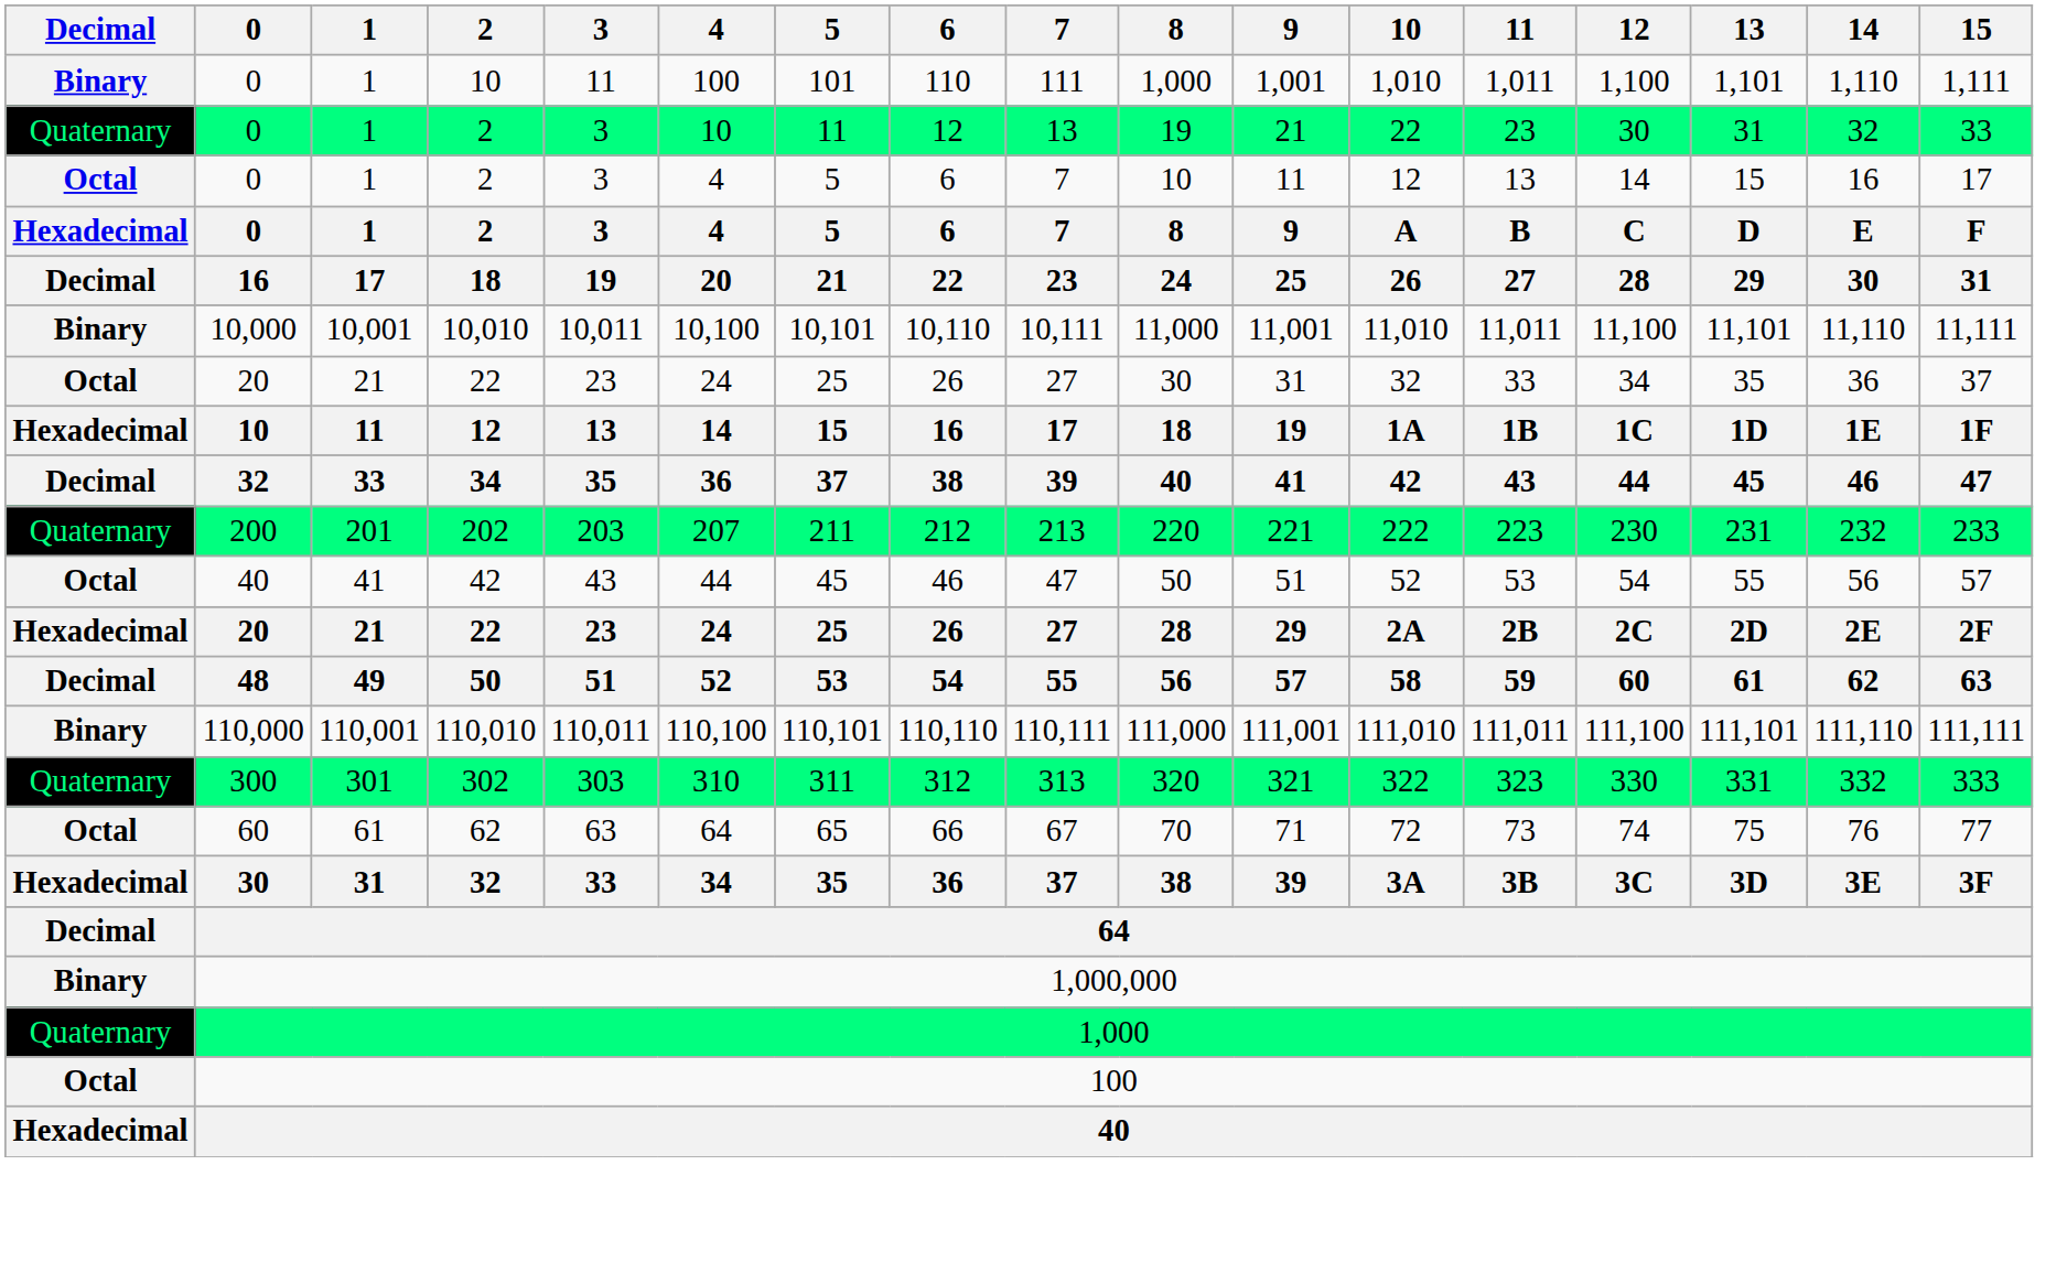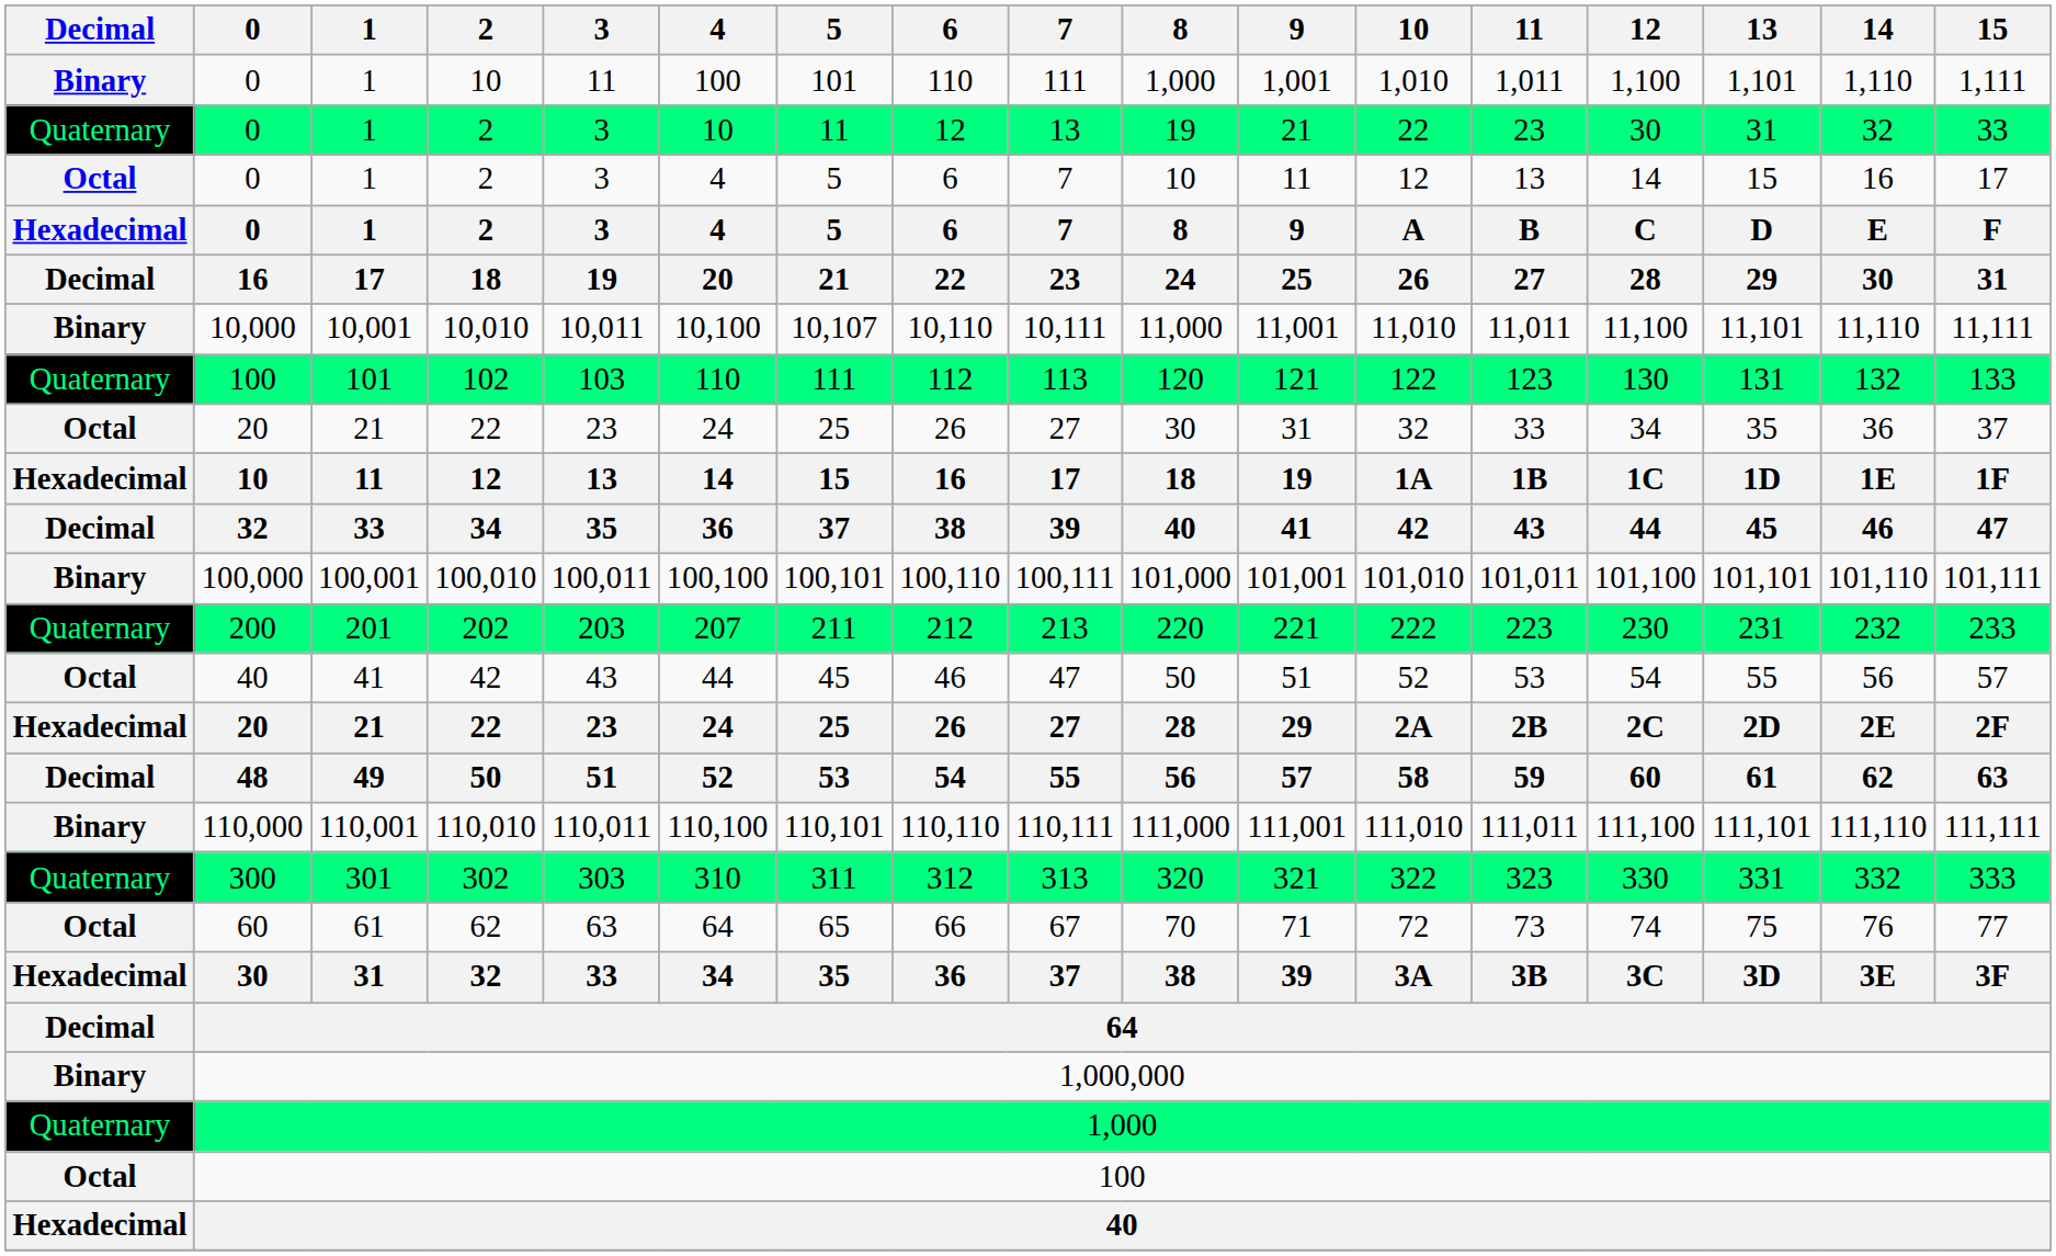 <table class="wikitable">
 <tr align="center">
 <th><a href='#'>Decimal</a></th>
 <th>0</th>
 <th>1</th>
 <th>2</th>
 <th>3</th>
 <th>4</th>
 <th>5</th>
 <th>6</th>
 <th>7</th>
 <th>8</th>
 <th>9</th>
 <th>10</th>
 <th>11</th>
 <th>12</th>
 <th>13</th>
 <th>14</th>
 <th>15</th>
 </tr>
 <tr align="center">
 <th><a href='#'>Binary</a></th>
 <td>0</td>
 <td>1</td>
 <td>10</td>
 <td>11</td>
 <td>100</td>
 <td>101</td>
 <td>110</td>
 <td>111</td>
 <td>1,000</td>
 <td>1,001</td>
 <td>1,010</td>
 <td>1,011</td>
 <td>1,100</td>
 <td>1,101</td>
 <td>1,110</td>
 <td>1,111</td>
 </tr>
 <tr align="center" style="background: SpringGreen;">
 <td style="background: black; color: SpringGreen;">Quaternary</td>
 <td>0</td>
 <td>1</td>
 <td>2</td>
 <td>3</td>
 <td>10</td>
 <td>11</td>
 <td>12</td>
 <td>13</td>
 <td>19</td>
 <td>21</td>
 <td>22</td>
 <td>23</td>
 <td>30</td>
 <td>31</td>
 <td>32</td>
 <td>33</td>
 </tr>
 <tr align="center">
 <th><a href='#'>Octal</a></th>
 <td>0</td>
 <td>1</td>
 <td>2</td>
 <td>3</td>
 <td>4</td>
 <td>5</td>
 <td>6</td>
 <td>7</td>
 <td>10</td>
 <td>11</td>
 <td>12</td>
 <td>13</td>
 <td>14</td>
 <td>15</td>
 <td>16</td>
 <td>17</td>
 </tr>
 <tr align="center">
 <th><a href='#'>Hexadecimal</a></th>
 <th>0</th>
 <th>1</th>
 <th>2</th>
 <th>3</th>
 <th>4</th>
 <th>5</th>
 <th>6</th>
 <th>7</th>
 <th>8</th>
 <th>9</th>
 <th>A</th>
 <th>B</th>
 <th>C</th>
 <th>D</th>
 <th>E</th>
 <th>F</th>
 </tr>
 <tr align="center">
 <th>Decimal</th>
 <th>16</th>
 <th>17</th>
 <th>18</th>
 <th>19</th>
 <th>20</th>
 <th>21</th>
 <th>22</th>
 <th>23</th>
 <th>24</th>
 <th>25</th>
 <th>26</th>
 <th>27</th>
 <th>28</th>
 <th>29</th>
 <th>30</th>
 <th>31</th>
 </tr>
 <tr align="center">
 <th>Binary</th>
 <td>10,000</td>
 <td>10,001</td>
 <td>10,010</td>
 <td>10,011</td>
 <td>10,100</td>
-<td>10,101</td>
+<td>10,107</td>
 <td>10,110</td>
 <td>10,111</td>
 <td>11,000</td>
 <td>11,001</td>
 <td>11,010</td>
 <td>11,011</td>
 <td>11,100</td>
 <td>11,101</td>
 <td>11,110</td>
 <td>11,111</td>
+</tr>
+<tr align="center" style="background: SpringGreen;">
+<td style="background: black; color: SpringGreen;">Quaternary</td>
+<td>100</td>
+<td>101</td>
+<td>102</td>
+<td>103</td>
+<td>110</td>
+<td>111</td>
+<td>112</td>
+<td>113</td>
+<td>120</td>
+<td>121</td>
+<td>122</td>
+<td>123</td>
+<td>130</td>
+<td>131</td>
+<td>132</td>
+<td>133</td>
 </tr>
 <tr align="center">
 <th>Octal</th>
 <td>20</td>
 <td>21</td>
 <td>22</td>
 <td>23</td>
 <td>24</td>
 <td>25</td>
 <td>26</td>
 <td>27</td>
 <td>30</td>
 <td>31</td>
 <td>32</td>
 <td>33</td>
 <td>34</td>
 <td>35</td>
 <td>36</td>
 <td>37</td>
 </tr>
 <tr align="center">
 <th>Hexadecimal</th>
 <th>10</th>
 <th>11</th>
 <th>12</th>
 <th>13</th>
 <th>14</th>
 <th>15</th>
 <th>16</th>
 <th>17</th>
 <th>18</th>
 <th>19</th>
 <th>1A</th>
 <th>1B</th>
 <th>1C</th>
 <th>1D</th>
 <th>1E</th>
 <th>1F</th>
 </tr>
 <tr align="center">
 <th>Decimal</th>
 <th>32</th>
 <th>33</th>
 <th>34</th>
 <th>35</th>
 <th>36</th>
 <th>37</th>
 <th>38</th>
 <th>39</th>
 <th>40</th>
 <th>41</th>
 <th>42</th>
 <th>43</th>
 <th>44</th>
 <th>45</th>
 <th>46</th>
 <th>47</th>
+</tr>
+<tr align="center">
+<th>Binary</th>
+<td>100,000</td>
+<td>100,001</td>
+<td>100,010</td>
+<td>100,011</td>
+<td>100,100</td>
+<td>100,101</td>
+<td>100,110</td>
+<td>100,111</td>
+<td>101,000</td>
+<td>101,001</td>
+<td>101,010</td>
+<td>101,011</td>
+<td>101,100</td>
+<td>101,101</td>
+<td>101,110</td>
+<td>101,111</td>
 </tr>
 <tr align="center"  style="background: SpringGreen;">
 <td style="background: black; color: SpringGreen;">Quaternary</td>
 <td>200</td>
 <td>201</td>
 <td>202</td>
 <td>203</td>
 <td>207</td>
 <td>211</td>
 <td>212</td>
 <td>213</td>
 <td>220</td>
 <td>221</td>
 <td>222</td>
 <td>223</td>
 <td>230</td>
 <td>231</td>
 <td>232</td>
 <td>233</td>
 </tr>
 <tr align="center">
 <th>Octal</th>
 <td>40</td>
 <td>41</td>
 <td>42</td>
 <td>43</td>
 <td>44</td>
 <td>45</td>
 <td>46</td>
 <td>47</td>
 <td>50</td>
 <td>51</td>
 <td>52</td>
 <td>53</td>
 <td>54</td>
 <td>55</td>
 <td>56</td>
 <td>57</td>
 </tr>
 <tr align="center">
 <th>Hexadecimal</th>
 <th>20</th>
 <th>21</th>
 <th>22</th>
 <th>23</th>
 <th>24</th>
 <th>25</th>
 <th>26</th>
 <th>27</th>
 <th>28</th>
 <th>29</th>
 <th>2A</th>
 <th>2B</th>
 <th>2C</th>
 <th>2D</th>
 <th>2E</th>
 <th>2F</th>
 </tr>
 <tr align="center">
 <th>Decimal</th>
 <th>48</th>
 <th>49</th>
 <th>50</th>
 <th>51</th>
 <th>52</th>
 <th>53</th>
 <th>54</th>
 <th>55</th>
 <th>56</th>
 <th>57</th>
 <th>58</th>
 <th>59</th>
 <th>60</th>
 <th>61</th>
 <th>62</th>
 <th>63</th>
 </tr>
 <tr align="center">
 <th>Binary</th>
 <td>110,000</td>
 <td>110,001</td>
 <td>110,010</td>
 <td>110,011</td>
 <td>110,100</td>
 <td>110,101</td>
 <td>110,110</td>
 <td>110,111</td>
 <td>111,000</td>
 <td>111,001</td>
 <td>111,010</td>
 <td>111,011</td>
 <td>111,100</td>
 <td>111,101</td>
 <td>111,110</td>
 <td>111,111</td>
 </tr>
 <tr align="center"  style="background: SpringGreen;">
 <td style="background: black; color: SpringGreen;">Quaternary</td>
 <td>300</td>
 <td>301</td>
 <td>302</td>
 <td>303</td>
 <td>310</td>
 <td>311</td>
 <td>312</td>
 <td>313</td>
 <td>320</td>
 <td>321</td>
 <td>322</td>
 <td>323</td>
 <td>330</td>
 <td>331</td>
 <td>332</td>
 <td>333</td>
 </tr>
 <tr align="center">
 <th>Octal</th>
 <td>60</td>
 <td>61</td>
 <td>62</td>
 <td>63</td>
 <td>64</td>
 <td>65</td>
 <td>66</td>
 <td>67</td>
 <td>70</td>
 <td>71</td>
 <td>72</td>
 <td>73</td>
 <td>74</td>
 <td>75</td>
 <td>76</td>
 <td>77</td>
 </tr>
 <tr align="center">
 <th>Hexadecimal</th>
 <th>30</th>
 <th>31</th>
 <th>32</th>
 <th>33</th>
 <th>34</th>
 <th>35</th>
 <th>36</th>
 <th>37</th>
 <th>38</th>
 <th>39</th>
 <th>3A</th>
 <th>3B</th>
 <th>3C</th>
 <th>3D</th>
 <th>3E</th>
 <th>3F</th>
 </tr>
 <tr align="center">
 <th>Decimal</th>
 <th colspan="16">64</th>
 </tr>
 <tr align="center">
 <th>Binary</th>
 <td colspan="16">1,000,000</td>
 </tr>
 <tr align="center" style="background: SpringGreen;">
 <td style="background: black; color: SpringGreen;">Quaternary</td>
 <td colspan="16">1,000</td>
 </tr>
 <tr align="center">
 <th>Octal</th>
 <td colspan="16">100</td>
 </tr>
 <tr align="center">
 <th>Hexadecimal</th>
 <th colspan="16">40</th>
 </tr>
 <tr>
 </tr>
 </table>
